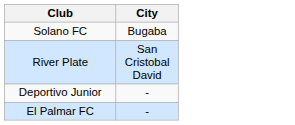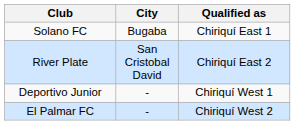 <table class="wikitable sortable" style="text-align: center">
 <tr>
 <th width="150">Club</th>
 <th width="80">City</th>
+<th width="150">Qualified as</th>
 </tr>
 <tr>
 <td>Solano FC</td>
 <td>Bugaba</td>
+<td>Chiriquí East 1</td>
 </tr>
 <tr bgcolor=#D0E7FF>
 <td>River Plate</td>
 <td>San Cristobal David</td>
+<td>Chiriquí East 2</td>
 </tr>
 <tr>
 <td>Deportivo Junior</td>
 <td>-</td>
+<td>Chiriquí West 1</td>
 </tr>
 <tr bgcolor=#D0E7FF>
 <td>El Palmar FC</td>
 <td>-</td>
+<td>Chiriquí West 2</td>
 </tr>
 </table>
